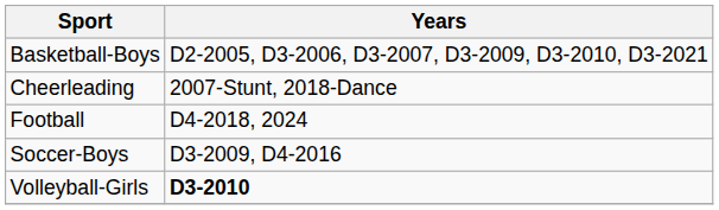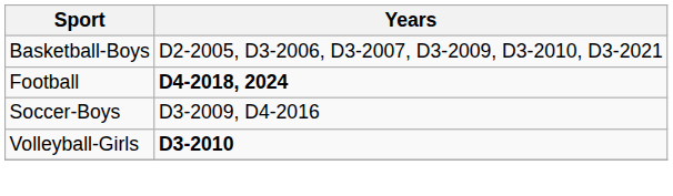 <table class="wikitable">
 <tr>
 <th>Sport</th>
 <th>Years</th>
 </tr>
 <tr>
 <td>Basketball-Boys</td>
 <td>D2-2005, D3-2006, D3-2007, D3-2009, D3-2010, D3-2021</td>
 </tr>
 <tr>
-<td>Cheerleading</td>
-<td>2007-Stunt, 2018-Dance</td>
-</tr>
-<tr>
 <td>Football</td>
-<td>D4-2018, 2024</td>
+<td><strong>D4-2018, 2024</strong></td>
 </tr>
 <tr>
 <td>Soccer-Boys</td>
 <td>D3-2009, D4-2016</td>
 </tr>
 <tr>
 <td>Volleyball-Girls</td>
 <td><strong>D3-2010</strong></td>
 </tr>
 <tr>
 </tr>
 </table>
